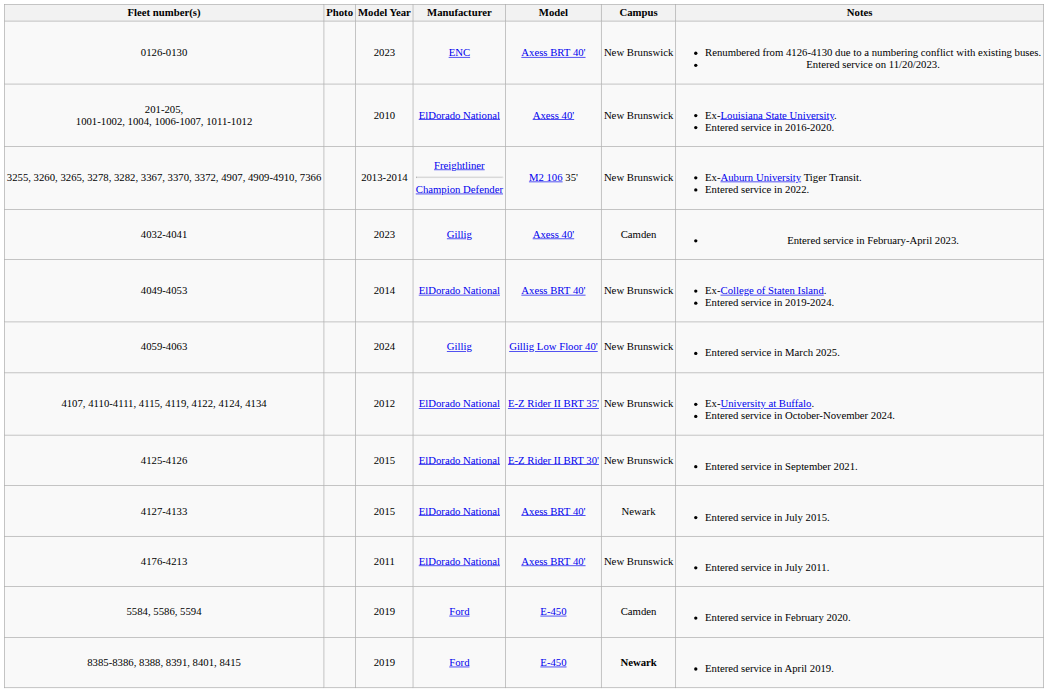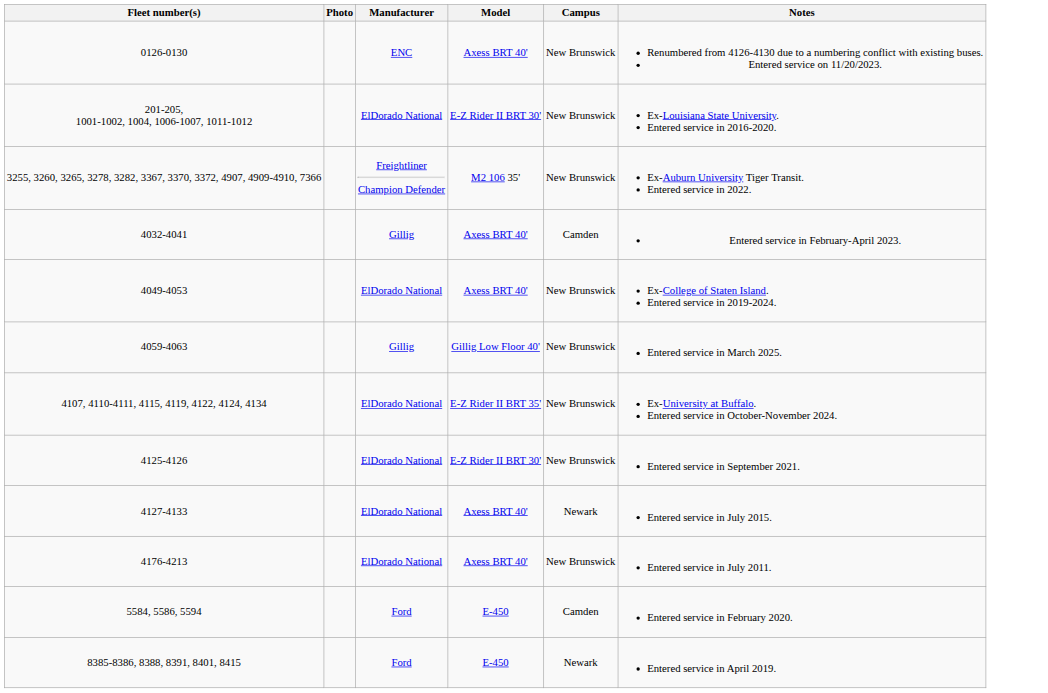 <table class="wikitable">
 <tr>
 <th>Fleet number(s)</th>
 <th>Photo</th>
-<th>Model Year</th>
 <th>Manufacturer</th>
 <th>Model</th>
 <th>Campus</th>
 <th>Notes</th>
 </tr>
 <tr align="center">
 <td>0126-0130</td>
 <td></td>
-<td>2023</td>
 <td><a href='#'>ENC</a></td>
 <td><a href='#'>Axess BRT 40'</a></td>
 <td>New Brunswick</td>
 <td><br><ul><li>Renumbered from 4126-4130 due to a numbering conflict with existing buses.</li><li>Entered service on 11/20/2023.</li></ul></td>
 </tr>
 <tr align="center">
 <td>201-205,<br>1001-1002, 1004, 1006-1007, 1011-1012</td>
 <td></td>
-<td>2010</td>
 <td><a href='#'>ElDorado National</a></td>
-<td><a href='#'>Axess 40'</a></td>
+<td><a href='#'>E-Z Rider II BRT 30'</a></td>
 <td>New Brunswick</td>
 <td align="left"><br><ul><li>Ex-<a href='#'>Louisiana State University</a>.</li><li>Entered service in 2016-2020.</li></ul></td>
 </tr>
 <tr align="center">
 <td>3255, 3260, 3265, 3278, 3282, 3367, 3370, 3372, 4907, 4909-4910, 7366</td>
 <td></td>
-<td>2013-2014</td>
 <td><a href='#'>Freightliner</a><hr><a href='#'>Champion Defender</a></td>
 <td><a href='#'>M2 106</a> 35'</td>
 <td>New Brunswick</td>
 <td align="left"><br><ul><li>Ex-<a href='#'>Auburn University</a> Tiger Transit.</li><li>Entered service in 2022.</li></ul></td>
 </tr>
 <tr align="center">
 <td>4032-4041</td>
 <td></td>
-<td>2023</td>
 <td><a href='#'>Gillig</a></td>
-<td><a href='#'>Axess 40'</a></td>
+<td><a href='#'>Axess BRT 40'</a></td>
 <td>Camden</td>
 <td><br><ul><li>Entered service in February-April 2023.</li></ul></td>
 </tr>
 <tr align="center">
 <td>4049-4053</td>
 <td></td>
-<td>2014</td>
 <td><a href='#'>ElDorado National</a></td>
 <td><a href='#'>Axess BRT 40'</a></td>
 <td>New Brunswick</td>
 <td align="left"><br><ul><li>Ex-<a href='#'>College of Staten Island</a>.</li><li>Entered service in 2019-2024.</li></ul></td>
 </tr>
 <tr align="center">
 <td>4059-4063</td>
 <td></td>
-<td>2024</td>
 <td><a href='#'>Gillig</a></td>
 <td><a href='#'>Gillig Low Floor 40'</a></td>
 <td>New Brunswick</td>
 <td align="left"><br><ul><li>Entered service in March 2025.</li></ul></td>
 </tr>
 <tr align="center">
 <td>4107, 4110-4111, 4115, 4119, 4122, 4124, 4134</td>
 <td></td>
-<td>2012</td>
 <td><a href='#'>ElDorado National</a></td>
 <td><a href='#'>E-Z Rider II BRT 35'</a></td>
 <td>New Brunswick</td>
 <td align="left"><br><ul><li>Ex-<a href='#'>University at Buffalo</a>.</li><li>Entered service in October-November 2024.</li></ul></td>
 </tr>
 <tr align="center">
 <td>4125-4126</td>
 <td></td>
-<td>2015</td>
 <td><a href='#'>ElDorado National</a></td>
 <td><a href='#'>E-Z Rider II BRT 30'</a></td>
 <td>New Brunswick</td>
 <td align="left"><br><ul><li>Entered service in September 2021.</li></ul></td>
 </tr>
 <tr align="center">
 <td>4127-4133</td>
 <td></td>
-<td>2015</td>
 <td><a href='#'>ElDorado National</a></td>
 <td><a href='#'>Axess BRT 40'</a></td>
 <td>Newark</td>
 <td align="left"><br><ul><li>Entered service in July 2015.</li></ul></td>
 </tr>
 <tr align="center">
 <td>4176-4213</td>
 <td></td>
-<td>2011</td>
 <td><a href='#'>ElDorado National</a></td>
 <td><a href='#'>Axess BRT 40'</a></td>
 <td>New Brunswick</td>
 <td align="left"><br><ul><li>Entered service in July 2011.</li></ul></td>
 </tr>
 <tr align="center">
 <td>5584, 5586, 5594</td>
 <td></td>
-<td>2019</td>
 <td><a href='#'>Ford</a></td>
 <td><a href='#'>E-450</a></td>
 <td>Camden</td>
 <td align="left"><br><ul><li>Entered service in February 2020.</li></ul></td>
 </tr>
 <tr align="center">
 <td>8385-8386, 8388, 8391, 8401, 8415</td>
 <td></td>
-<td>2019</td>
 <td><a href='#'>Ford</a></td>
 <td><a href='#'>E-450</a></td>
-<td><strong>Newark</strong></td>
+<td>Newark</td>
 <td align="left"><br><ul><li>Entered service in April 2019.</li></ul></td>
 </tr>
 </table>
